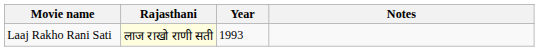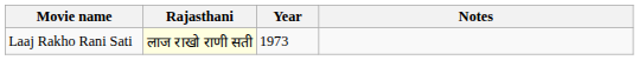 <table class="wikitable sortable">
 <tr>
 <th scope="col" style="width: 22%;">Movie name</th>
 <th scope="col" style="width: 18%;">Rajasthani</th>
 <th scope="col" style="width: 10%;">Year</th>
 <th scope="col" style="width: 50%;">Notes</th>
 </tr>
 <tr>
 <td>Laaj Rakho Rani Sati</td>
 <td style="background: lightyellow;">लाज राखो राणी सती</td>
-<td>1993</td>
+<td>1973</td>
 <td></td>
 </tr>
 </table>
